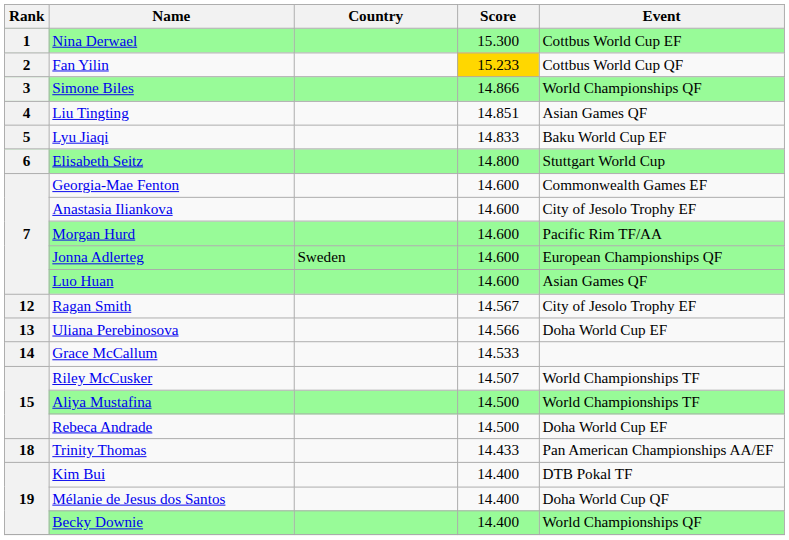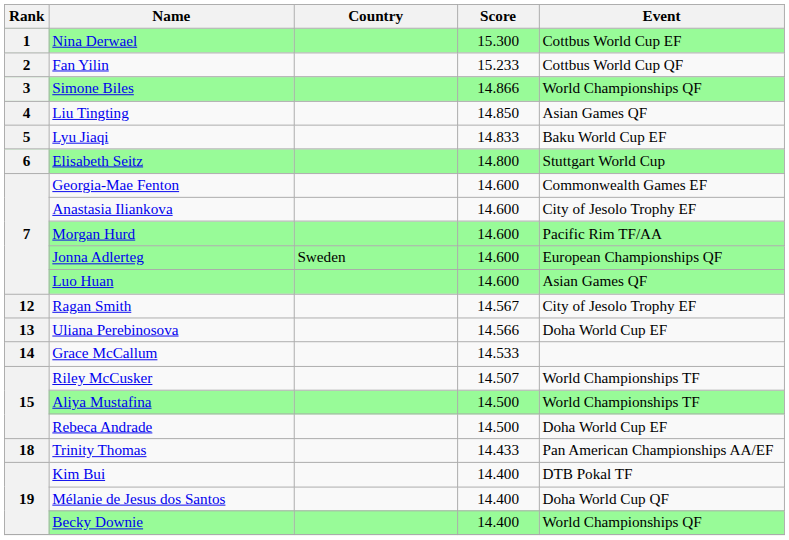 <table style="width:65%;" class="wikitable sortable">
 <tr>
 <th style="text-align:center; width:5%;">Rank</th>
 <th style="text-align:center; width:30%;">Name</th>
 <th style="text-align:center; width:20%;">Country</th>
 <th style="text-align:center; width:10%;">Score</th>
 <th style="text-align:center; width:30%;">Event</th>
 </tr>
 <tr style="background:#98fb98;">
 <th>1</th>
 <td><a href='#'>Nina Derwael</a></td>
 <td></td>
 <td align="center">15.300</td>
 <td>Cottbus World Cup EF</td>
 </tr>
 <tr>
 <th>2</th>
 <td><a href='#'>Fan Yilin</a></td>
 <td></td>
-<td align="center" style="background: gold;">15.233</td>
+<td align="center">15.233</td>
 <td>Cottbus World Cup QF</td>
 </tr>
 <tr style="background:#98fb98;">
 <th>3</th>
 <td><a href='#'>Simone Biles</a></td>
 <td></td>
 <td align="center">14.866</td>
 <td>World Championships QF</td>
 </tr>
 <tr>
 <th>4</th>
 <td><a href='#'>Liu Tingting</a></td>
 <td></td>
-<td align="center">14.851</td>
+<td align="center">14.850</td>
 <td>Asian Games QF</td>
 </tr>
 <tr>
 <th>5</th>
 <td><a href='#'>Lyu Jiaqi</a></td>
 <td></td>
 <td align="center">14.833</td>
 <td>Baku World Cup EF</td>
 </tr>
 <tr style="background:#98fb98;">
 <th>6</th>
 <td><a href='#'>Elisabeth Seitz</a></td>
 <td></td>
 <td align="center">14.800</td>
 <td>Stuttgart World Cup</td>
 </tr>
 <tr>
 <th rowspan="5">7</th>
 <td><a href='#'>Georgia-Mae Fenton</a></td>
 <td></td>
 <td align="center">14.600</td>
 <td>Commonwealth Games EF</td>
 </tr>
 <tr>
 <td><a href='#'>Anastasia Iliankova</a></td>
 <td></td>
 <td align="center">14.600</td>
 <td>City of Jesolo Trophy EF</td>
 </tr>
 <tr style="background:#98fb98;">
 <td><a href='#'>Morgan Hurd</a></td>
 <td></td>
 <td align="center">14.600</td>
 <td>Pacific Rim TF/AA</td>
 </tr>
 <tr style="background:#98fb98;">
 <td><a href='#'>Jonna Adlerteg</a></td>
 <td> Sweden</td>
 <td align="center">14.600</td>
 <td>European Championships QF</td>
 </tr>
 <tr style="background:#98fb98;">
 <td><a href='#'>Luo Huan</a></td>
 <td></td>
 <td align="center">14.600</td>
 <td>Asian Games QF</td>
 </tr>
 <tr>
 <th>12</th>
 <td><a href='#'>Ragan Smith</a></td>
 <td></td>
 <td align="center">14.567</td>
 <td>City of Jesolo Trophy EF</td>
 </tr>
 <tr>
 <th>13</th>
 <td><a href='#'>Uliana Perebinosova</a></td>
 <td></td>
 <td align="center">14.566</td>
 <td>Doha World Cup EF</td>
 </tr>
 <tr>
 <th>14</th>
 <td><a href='#'>Grace McCallum</a></td>
 <td></td>
 <td align="center">14.533</td>
 <td></td>
 </tr>
 <tr>
 <th rowspan="3">15</th>
 <td><a href='#'>Riley McCusker</a></td>
 <td></td>
 <td align="center">14.507</td>
 <td>World Championships TF</td>
 </tr>
 <tr style="background:#98fb98;">
 <td><a href='#'>Aliya Mustafina</a></td>
 <td></td>
 <td align="center">14.500</td>
 <td>World Championships TF</td>
 </tr>
 <tr>
 <td><a href='#'>Rebeca Andrade</a></td>
 <td></td>
 <td align="center">14.500</td>
 <td>Doha World Cup EF</td>
 </tr>
 <tr>
 <th>18</th>
 <td><a href='#'>Trinity Thomas</a></td>
 <td></td>
 <td align="center">14.433</td>
 <td>Pan American Championships AA/EF</td>
 </tr>
 <tr>
 <th rowspan="3">19</th>
 <td><a href='#'>Kim Bui</a></td>
 <td></td>
 <td align="center">14.400</td>
 <td>DTB Pokal TF</td>
 </tr>
 <tr>
 <td><a href='#'>Mélanie de Jesus dos Santos</a></td>
 <td></td>
 <td align="center">14.400</td>
 <td>Doha World Cup QF</td>
 </tr>
 <tr style="background:#98fb98;">
 <td><a href='#'>Becky Downie</a></td>
 <td></td>
 <td align="center">14.400</td>
 <td>World Championships QF</td>
 </tr>
 <tr>
 </tr>
 </table>
